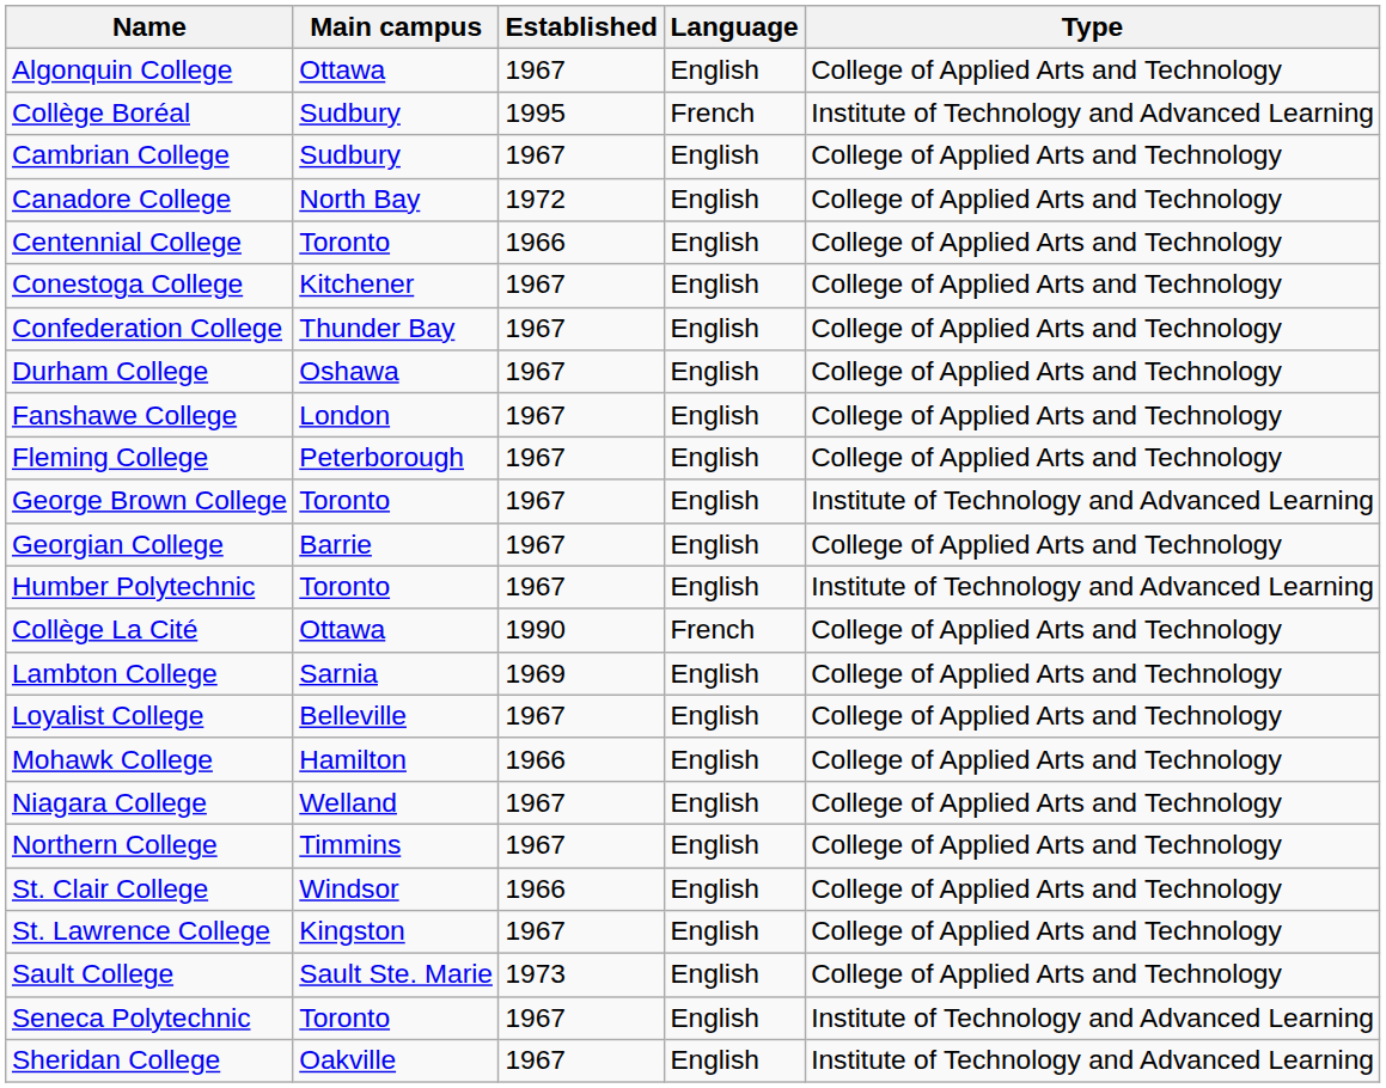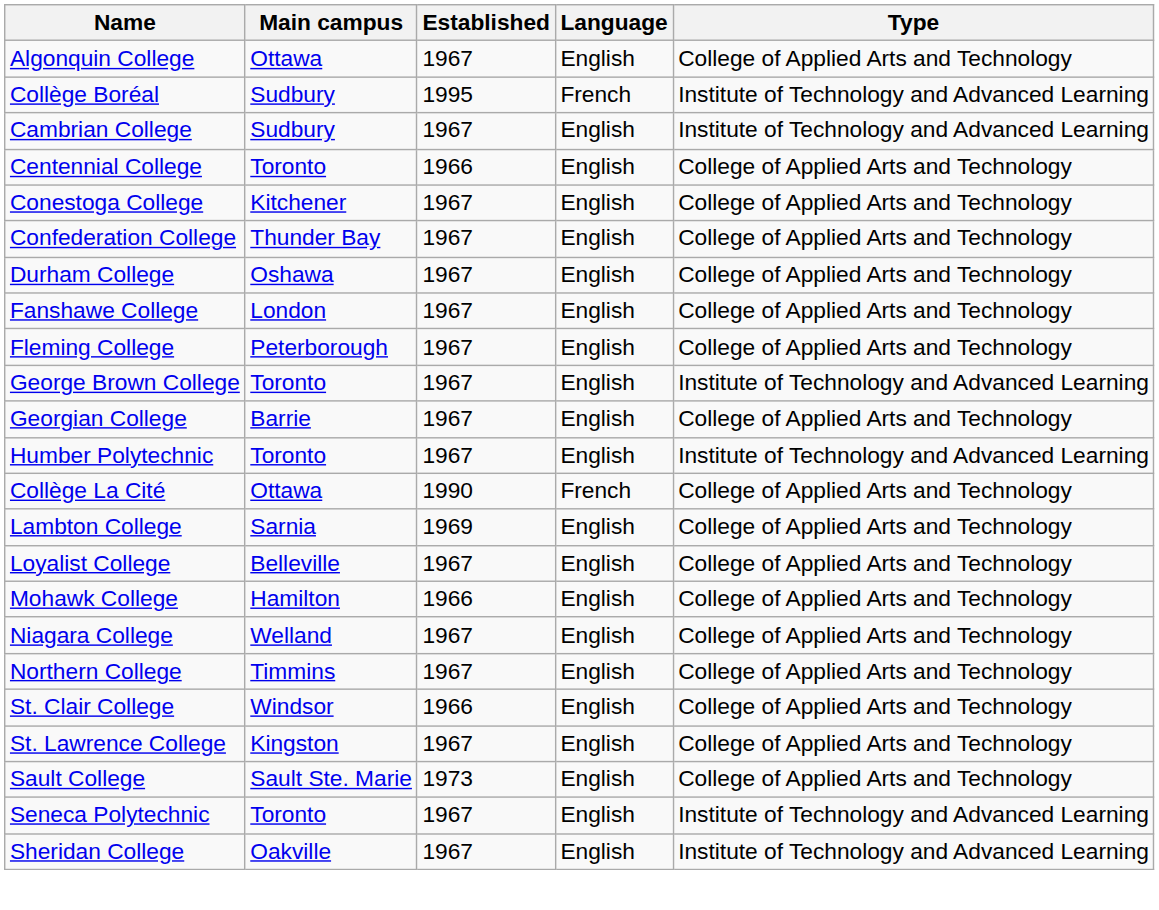 <table class="wikitable sortable">
 <tr style="background:#efefef;">
 <th>Name</th>
 <th>Main campus</th>
 <th>Established</th>
 <th>Language</th>
 <th>Type</th>
 </tr>
 <tr>
 <td><a href='#'>Algonquin College</a></td>
 <td><a href='#'>Ottawa</a></td>
 <td>1967</td>
 <td>English</td>
 <td>College of Applied Arts and Technology</td>
 </tr>
 <tr>
 <td><a href='#'>Collège Boréal</a></td>
 <td><a href='#'>Sudbury</a></td>
 <td>1995</td>
 <td>French</td>
 <td>Institute of Technology and Advanced Learning</td>
 </tr>
 <tr>
 <td><a href='#'>Cambrian College</a></td>
 <td><a href='#'>Sudbury</a></td>
 <td>1967</td>
 <td>English</td>
-<td>College of Applied Arts and Technology</td>
-</tr>
-<tr>
-<td><a href='#'>Canadore College</a></td>
-<td><a href='#'>North Bay</a></td>
-<td>1972</td>
-<td>English</td>
-<td>College of Applied Arts and Technology</td>
+<td>Institute of Technology and Advanced Learning</td>
 </tr>
 <tr>
 <td><a href='#'>Centennial College</a></td>
 <td><a href='#'>Toronto</a></td>
 <td>1966</td>
 <td>English</td>
 <td>College of Applied Arts and Technology</td>
 </tr>
 <tr>
 <td><a href='#'>Conestoga College</a></td>
 <td><a href='#'>Kitchener</a></td>
 <td>1967</td>
 <td>English</td>
 <td>College of Applied Arts and Technology</td>
 </tr>
 <tr>
 <td><a href='#'>Confederation College</a></td>
 <td><a href='#'>Thunder Bay</a></td>
 <td>1967</td>
 <td>English</td>
 <td>College of Applied Arts and Technology</td>
 </tr>
 <tr>
 <td><a href='#'>Durham College</a></td>
 <td><a href='#'>Oshawa</a></td>
 <td>1967</td>
 <td>English</td>
 <td>College of Applied Arts and Technology</td>
 </tr>
 <tr>
 <td><a href='#'>Fanshawe College</a></td>
 <td><a href='#'>London</a></td>
 <td>1967</td>
 <td>English</td>
 <td>College of Applied Arts and Technology</td>
 </tr>
 <tr>
 <td><a href='#'>Fleming College</a></td>
 <td><a href='#'>Peterborough</a></td>
 <td>1967</td>
 <td>English</td>
 <td>College of Applied Arts and Technology</td>
 </tr>
 <tr>
 <td><a href='#'>George Brown College</a></td>
 <td><a href='#'>Toronto</a></td>
 <td>1967</td>
 <td>English</td>
 <td>Institute of Technology and Advanced Learning</td>
 </tr>
 <tr>
 <td><a href='#'>Georgian College</a></td>
 <td><a href='#'>Barrie</a></td>
 <td>1967</td>
 <td>English</td>
 <td>College of Applied Arts and Technology</td>
 </tr>
 <tr>
 <td><a href='#'>Humber Polytechnic</a></td>
 <td><a href='#'>Toronto</a></td>
 <td>1967</td>
 <td>English</td>
 <td>Institute of Technology and Advanced Learning</td>
 </tr>
 <tr>
 <td><a href='#'>Collège La Cité</a></td>
 <td><a href='#'>Ottawa</a></td>
 <td>1990</td>
 <td>French</td>
 <td>College of Applied Arts and Technology</td>
 </tr>
 <tr>
 <td><a href='#'>Lambton College</a></td>
 <td><a href='#'>Sarnia</a></td>
 <td>1969</td>
 <td>English</td>
 <td>College of Applied Arts and Technology</td>
 </tr>
 <tr>
 <td><a href='#'>Loyalist College</a></td>
 <td><a href='#'>Belleville</a></td>
 <td>1967</td>
 <td>English</td>
 <td>College of Applied Arts and Technology</td>
 </tr>
 <tr>
 <td><a href='#'>Mohawk College</a></td>
 <td><a href='#'>Hamilton</a></td>
 <td>1966</td>
 <td>English</td>
 <td>College of Applied Arts and Technology</td>
 </tr>
 <tr>
 <td><a href='#'>Niagara College</a></td>
 <td><a href='#'>Welland</a></td>
 <td>1967</td>
 <td>English</td>
 <td>College of Applied Arts and Technology</td>
 </tr>
 <tr>
 <td><a href='#'>Northern College</a></td>
 <td><a href='#'>Timmins</a></td>
 <td>1967</td>
 <td>English</td>
 <td>College of Applied Arts and Technology</td>
 </tr>
 <tr>
 <td><a href='#'>St. Clair College</a></td>
 <td><a href='#'>Windsor</a></td>
 <td>1966</td>
 <td>English</td>
 <td>College of Applied Arts and Technology</td>
 </tr>
 <tr>
 <td><a href='#'>St. Lawrence College</a></td>
 <td><a href='#'>Kingston</a></td>
 <td>1967</td>
 <td>English</td>
 <td>College of Applied Arts and Technology</td>
 </tr>
 <tr>
 <td><a href='#'>Sault College</a></td>
 <td><a href='#'>Sault Ste. Marie</a></td>
 <td>1973</td>
 <td>English</td>
 <td>College of Applied Arts and Technology</td>
 </tr>
 <tr>
 <td><a href='#'>Seneca Polytechnic</a></td>
 <td><a href='#'>Toronto</a></td>
 <td>1967</td>
 <td>English</td>
 <td>Institute of Technology and Advanced Learning</td>
 </tr>
 <tr>
 <td><a href='#'>Sheridan College</a></td>
 <td><a href='#'>Oakville</a></td>
 <td>1967</td>
 <td>English</td>
 <td>Institute of Technology and Advanced Learning</td>
 </tr>
 </table>
